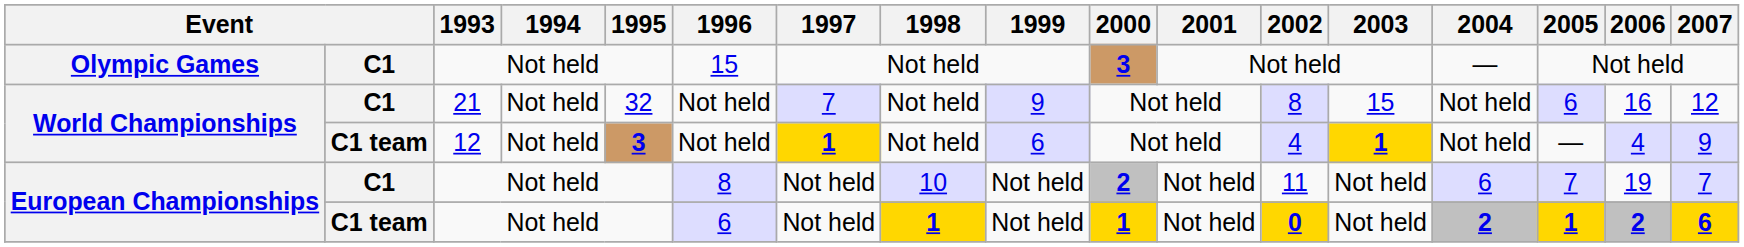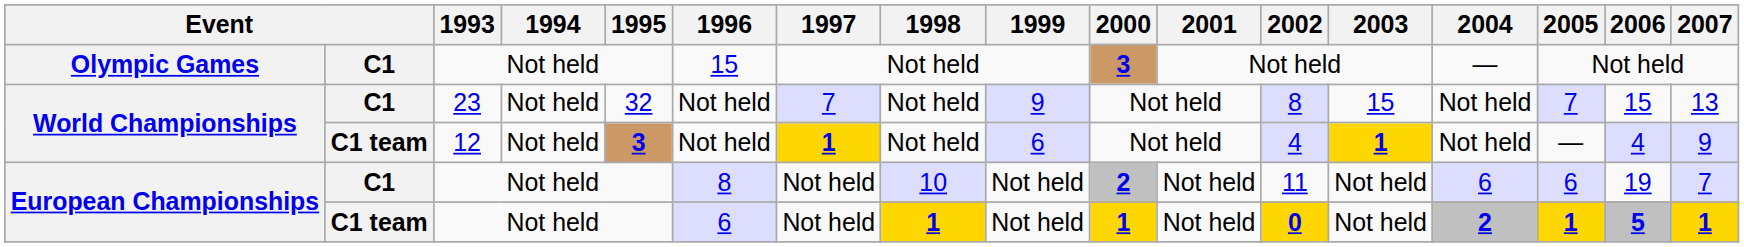 <table class="wikitable plainrowheaders" style=font-size:90%>
 <tr>
 <th scope="col" colspan=2>Event</th>
 <th scope="col">1993</th>
 <th scope="col">1994</th>
 <th scope="col">1995</th>
 <th scope="col">1996</th>
 <th scope="col">1997</th>
 <th scope="col">1998</th>
 <th scope="col">1999</th>
 <th scope="col">2000</th>
 <th scope="col">2001</th>
 <th scope="col">2002</th>
 <th scope="col">2003</th>
 <th scope="col">2004</th>
 <th scope="col">2005</th>
 <th scope="col">2006</th>
 <th scope="col">2007</th>
 </tr>
 <tr style="text-align:center;">
 <th scope="row"><a href='#'>Olympic Games</a></th>
 <th scope="row">C1</th>
 <td colspan=3>Not held</td>
 <td><a href='#'>15</a></td>
 <td colspan=3>Not held</td>
 <td style="background:#cc9966;"><a href='#'><strong>3</strong></a></td>
 <td colspan=3>Not held</td>
 <td>—</td>
 <td colspan=3>Not held</td>
 </tr>
 <tr style="text-align:center;">
 <th scope="row" rowspan=2><a href='#'>World Championships</a></th>
 <th scope="row">C1</th>
-<td><a href='#'>21</a></td>
+<td><a href='#'>23</a></td>
 <td>Not held</td>
 <td><a href='#'>32</a></td>
 <td>Not held</td>
 <td style="background:#ddf;"><a href='#'>7</a></td>
 <td>Not held</td>
 <td style="background:#ddf;"><a href='#'>9</a></td>
 <td colspan=2>Not held</td>
 <td style="background:#ddf;"><a href='#'>8</a></td>
 <td><a href='#'>15</a></td>
 <td>Not held</td>
-<td style="background:#ddf;"><a href='#'>6</a></td>
-<td><a href='#'>16</a></td>
-<td><a href='#'>12</a></td>
+<td style="background:#ddf;"><a href='#'>7</a></td>
+<td><a href='#'>15</a></td>
+<td><a href='#'>13</a></td>
 </tr>
 <tr style="text-align:center;">
 <th scope="row">C1 team</th>
 <td><a href='#'>12</a></td>
 <td>Not held</td>
 <td style="background:#cc9966;"><a href='#'><strong>3</strong></a></td>
 <td>Not held</td>
 <td style="background:gold;"><a href='#'><strong>1</strong></a></td>
 <td>Not held</td>
 <td style="background:#ddf;"><a href='#'>6</a></td>
 <td colspan=2>Not held</td>
 <td style="background:#ddf;"><a href='#'>4</a></td>
 <td style="background:gold;"><a href='#'><strong>1</strong></a></td>
 <td>Not held</td>
 <td>—</td>
 <td style="background:#ddf;"><a href='#'>4</a></td>
 <td style="background:#ddf;"><a href='#'>9</a></td>
 </tr>
 <tr style="text-align:center;">
 <th scope="row" rowspan=2><a href='#'>European Championships</a></th>
 <th scope="row">C1</th>
 <td colspan=3>Not held</td>
 <td style="background:#ddf;"><a href='#'>8</a></td>
 <td>Not held</td>
 <td style="background:#ddf;"><a href='#'>10</a></td>
 <td>Not held</td>
 <td style="background:silver;"><a href='#'><strong>2</strong></a></td>
 <td>Not held</td>
 <td><a href='#'>11</a></td>
 <td>Not held</td>
 <td style="background:#ddf;"><a href='#'>6</a></td>
-<td style="background:#ddf;"><a href='#'>7</a></td>
+<td style="background:#ddf;"><a href='#'>6</a></td>
 <td><a href='#'>19</a></td>
 <td style="background:#ddf;"><a href='#'>7</a></td>
 </tr>
 <tr style="text-align:center;">
 <th scope="row">C1 team</th>
 <td colspan=3>Not held</td>
 <td style="background:#ddf;"><a href='#'>6</a></td>
 <td>Not held</td>
 <td style="background:gold;"><a href='#'><strong>1</strong></a></td>
 <td>Not held</td>
 <td style="background:gold;"><a href='#'><strong>1</strong></a></td>
 <td>Not held</td>
 <td style="background:gold;"><a href='#'><strong>0</strong></a></td>
 <td>Not held</td>
 <td style="background:silver;"><a href='#'><strong>2</strong></a></td>
 <td style="background:gold;"><a href='#'><strong>1</strong></a></td>
-<td style="background:silver;"><a href='#'><strong>2</strong></a></td>
-<td style="background:gold;"><a href='#'><strong>6</strong></a></td>
+<td style="background:silver;"><a href='#'><strong>5</strong></a></td>
+<td style="background:gold;"><a href='#'><strong>1</strong></a></td>
 </tr>
 </table>
